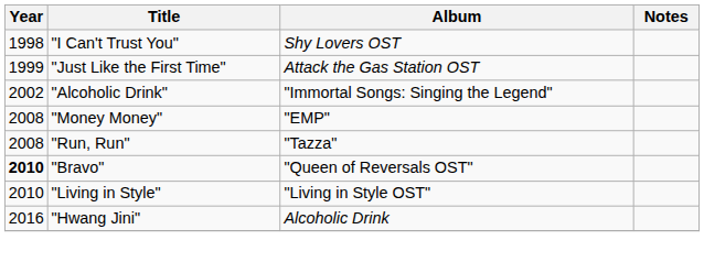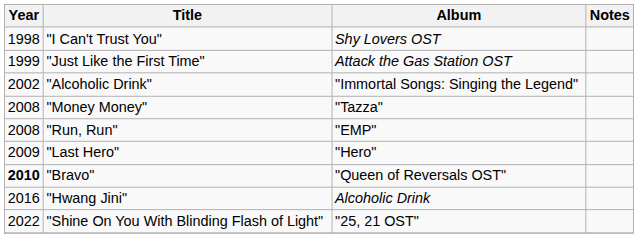 <table class="wikitable" style="width:700px">
 <tr>
 <th width=10>Year</th>
 <th>Title</th>
 <th>Album</th>
 <th>Notes</th>
 </tr>
 <tr>
 <td>1998</td>
 <td>"I Can't Trust You" </td>
 <td><em>Shy Lovers OST</em></td>
 <td></td>
 </tr>
 <tr>
 <td>1999</td>
 <td>"Just Like the First Time" </td>
 <td><em>Attack the Gas Station OST</em></td>
 <td></td>
 </tr>
 <tr>
 <td>2002</td>
 <td>"Alcoholic Drink" </td>
 <td>"Immortal Songs: Singing the Legend"</td>
 <td></td>
 </tr>
 <tr>
 <td>2008</td>
 <td>"Money Money"</td>
-<td>"EMP"</td>
+<td>"Tazza"</td>
 <td></td>
 </tr>
 <tr>
 <td>2008</td>
 <td>"Run, Run" </td>
-<td>"Tazza"</td>
+<td>"EMP"</td>
+<td></td>
+</tr>
+<tr>
+<td>2009</td>
+<td>"Last Hero" </td>
+<td>"Hero"</td>
 <td></td>
 </tr>
 <tr>
 <td><strong>2010</strong></td>
 <td>"Bravo" </td>
 <td>"Queen of Reversals OST"</td>
 <td></td>
 </tr>
 <tr>
-<td>2010</td>
-<td>"Living in Style" </td>
-<td>"Living in Style OST"</td>
-<td></td>
-</tr>
-<tr>
 <td>2016</td>
 <td>"Hwang Jini" </td>
 <td><em>Alcoholic Drink</em></td>
 <td></td>
 </tr>
 <tr>
+<td>2022</td>
+<td>"Shine On You With Blinding Flash of Light"</td>
+<td>"25, 21 OST"</td>
+<td></td>
+</tr>
+<tr>
 </tr>
 </table>
